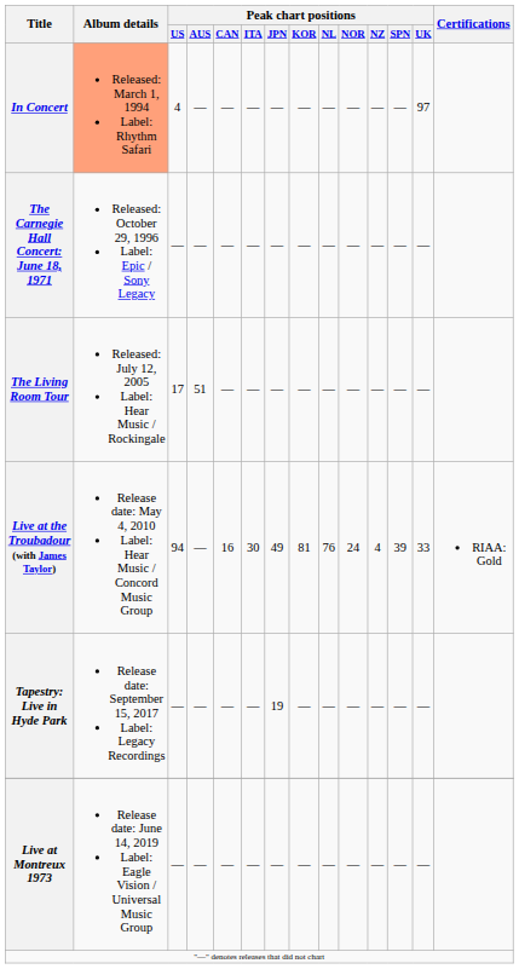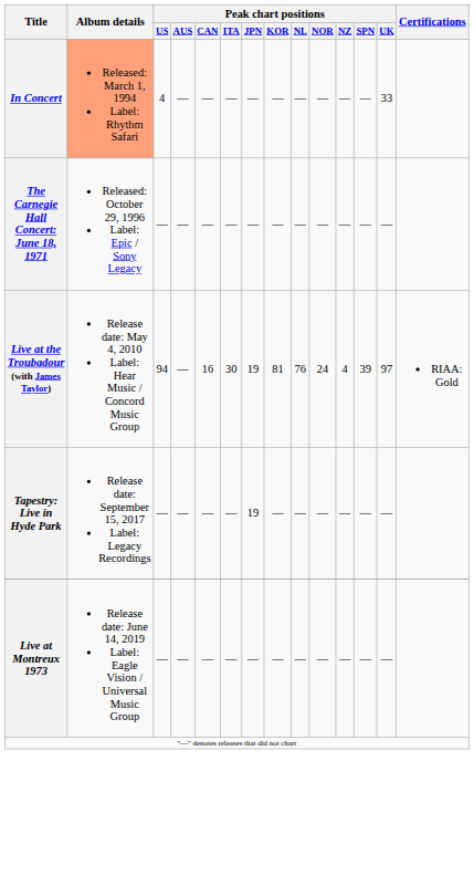 <table class="wikitable plainrowheaders" style="text-align:center;">
 <tr>
 <th scope="col" rowspan="2">Title</th>
 <th scope="col" rowspan="2">Album details</th>
 <th colspan="11" scope="col">Peak chart positions</th>
 <th scope="col" rowspan="2"><a href='#'>Certifications</a></th>
 </tr>
 <tr>
 <th scope="col" style="width:2.75em;font-size:85%;"><a href='#'>US</a><br></th>
 <th scope="col" style="width:2.75em;font-size:85%;"><a href='#'>AUS</a><br></th>
 <th scope="col" style="width:2.75em;font-size:85%;"><a href='#'>CAN</a><br></th>
 <th scope="col" style="width:2.75em;font-size:85%;"><a href='#'>ITA</a><br></th>
 <th scope="col" style="width:2.75em;font-size:85%;"><a href='#'>JPN</a><br></th>
 <th scope="col" style="width:2.75em;font-size:85%;"><a href='#'>KOR</a><br></th>
 <th scope="col" style="width:2.75em;font-size:85%;"><a href='#'>NL</a><br></th>
 <th scope="col" style="width:2.75em;font-size:85%;"><a href='#'>NOR</a><br></th>
 <th scope="col" style="width:2.75em;font-size:85%;"><a href='#'>NZ</a><br></th>
 <th scope="col" style="width:2.75em;font-size:85%;"><a href='#'>SPN</a><br></th>
 <th scope="col" style="width:2.75em;font-size:85%;"><a href='#'>UK</a><br></th>
 </tr>
 <tr>
 <th scope="row"><em><a href='#'>In Concert</a></em></th>
 <td style="background: lightsalmon;"><br><ul><li>Released: March 1, 1994</li><li>Label: Rhythm Safari</li></ul></td>
 <td>4</td>
 <td>—</td>
 <td>—</td>
 <td>—</td>
 <td>—</td>
 <td>—</td>
 <td>—</td>
 <td>—</td>
 <td>—</td>
 <td>—</td>
-<td>97</td>
+<td>33</td>
 <td></td>
 </tr>
 <tr>
 <th scope="row"><em><a href='#'>The Carnegie Hall Concert: June 18, 1971</a></em></th>
 <td><br><ul><li>Released: October 29, 1996</li><li>Label: <a href='#'>Epic</a> / <a href='#'>Sony Legacy</a></li></ul></td>
 <td>—</td>
 <td>—</td>
 <td>—</td>
 <td>—</td>
 <td>—</td>
 <td>—</td>
 <td>—</td>
 <td>—</td>
 <td>—</td>
 <td>—</td>
 <td>—</td>
 <td></td>
 </tr>
 <tr>
-<th scope="row"><em><a href='#'>The Living Room Tour</a></em></th>
-<td><br><ul><li>Released: July 12, 2005</li><li>Label: Hear Music / Rockingale</li></ul></td>
-<td>17</td>
-<td>51</td>
-<td>—</td>
-<td>—</td>
-<td>—</td>
-<td>—</td>
-<td>—</td>
-<td>—</td>
-<td>—</td>
-<td>—</td>
-<td>—</td>
-<td></td>
-</tr>
-<tr>
 <th scope="row"><em><a href='#'>Live at the Troubadour</a></em> <small>(with <a href='#'>James Taylor</a>)</small></th>
 <td><br><ul><li>Release date: May 4, 2010</li><li>Label: Hear Music / Concord Music Group</li></ul></td>
 <td>94</td>
 <td>—</td>
 <td>16</td>
 <td>30</td>
-<td>49</td>
+<td>19</td>
 <td>81</td>
 <td>76</td>
 <td>24</td>
 <td>4</td>
 <td>39</td>
-<td>33</td>
+<td>97</td>
 <td><br><ul><li>RIAA: Gold</li></ul></td>
 </tr>
 <tr>
 <th scope="row"><em>Tapestry: Live in Hyde Park</em> </th>
 <td><br><ul><li>Release date: September 15, 2017</li><li>Label: Legacy Recordings</li></ul></td>
 <td>—</td>
 <td>—</td>
 <td>—</td>
 <td>—</td>
 <td>19</td>
 <td>—</td>
 <td>—</td>
 <td>—</td>
 <td>—</td>
 <td>—</td>
 <td>—</td>
 <td></td>
 </tr>
 <tr>
 </tr>
 <tr>
 <th scope="row"><em>Live at Montreux 1973</em></th>
 <td><br><ul><li>Release date: June 14, 2019</li><li>Label: Eagle Vision / Universal Music Group</li></ul></td>
 <td>—</td>
 <td>—</td>
 <td>—</td>
 <td>—</td>
 <td>—</td>
 <td>—</td>
 <td>—</td>
 <td>—</td>
 <td>—</td>
 <td>—</td>
 <td>—</td>
 <td></td>
 </tr>
 <tr>
 <td colspan="14" style="text-align:center; font-size:8pt;">"—" denotes releases that did not chart</td>
 </tr>
 </table>
